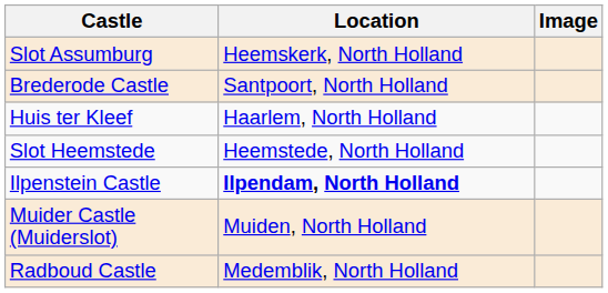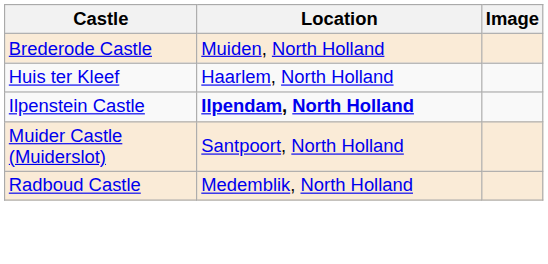 <table class="wikitable">
 <tr>
 <th style="width:10em;">Castle</th>
 <th style="width:15em;">Location</th>
 <th>Image</th>
 </tr>
 <tr bgcolor="#FAEBD7">
-<td><a href='#'>Slot Assumburg</a></td>
-<td><a href='#'>Heemskerk</a>, <a href='#'>North Holland</a><br></td>
-<td></td>
-</tr>
-<tr bgcolor="#FAEBD7">
 <td><a href='#'>Brederode Castle</a></td>
-<td><a href='#'>Santpoort</a>, <a href='#'>North Holland</a><br></td>
+<td><a href='#'>Muiden</a>, <a href='#'>North Holland</a><br></td>
 <td></td>
 </tr>
 <tr>
 <td><a href='#'>Huis ter Kleef</a></td>
 <td><a href='#'>Haarlem</a>, <a href='#'>North Holland</a><br></td>
-<td></td>
-</tr>
-<tr>
-<td><a href='#'>Slot Heemstede</a></td>
-<td><a href='#'>Heemstede</a>, <a href='#'>North Holland</a><br></td>
 <td></td>
 </tr>
 <tr>
 <td><a href='#'>Ilpenstein Castle</a></td>
 <td><strong><a href='#'>Ilpendam</a>, <a href='#'>North Holland</a><br></strong></td>
 <td></td>
 </tr>
 <tr bgcolor="#FAEBD7">
 <td><a href='#'>Muider Castle (Muiderslot)</a></td>
-<td><a href='#'>Muiden</a>, <a href='#'>North Holland</a><br></td>
+<td><a href='#'>Santpoort</a>, <a href='#'>North Holland</a><br></td>
 <td></td>
 </tr>
 <tr bgcolor="#FAEBD7">
 <td><a href='#'>Radboud Castle</a></td>
 <td><a href='#'>Medemblik</a>, <a href='#'>North Holland</a><br></td>
 <td></td>
 </tr>
 </table>
